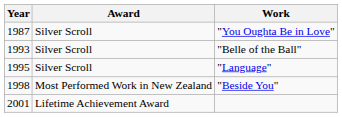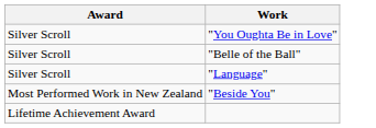 <table class="wikitable">
 <tr>
-<th>Year</th>
 <th>Award</th>
 <th>Work</th>
 </tr>
 <tr>
-<td>1987</td>
 <td>Silver Scroll</td>
 <td>"<a href='#'>You Oughta Be in Love</a>"</td>
 </tr>
 <tr>
-<td>1993</td>
 <td>Silver Scroll</td>
 <td>"Belle of the Ball"</td>
 </tr>
 <tr>
-<td>1995</td>
 <td>Silver Scroll</td>
 <td>"<a href='#'>Language</a>"</td>
 </tr>
 <tr>
-<td>1998</td>
 <td>Most Performed Work in New Zealand</td>
 <td>"<a href='#'>Beside You</a>"</td>
 </tr>
 <tr>
-<td>2001</td>
 <td>Lifetime Achievement Award</td>
 <td></td>
 </tr>
 </table>
